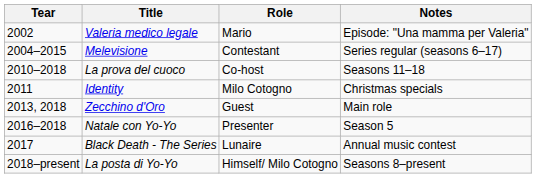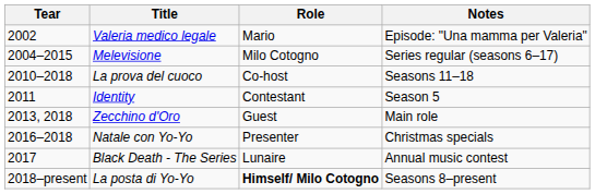 <table class="wikitable">
 <tr>
 <th>Tear</th>
 <th>Title</th>
 <th>Role</th>
 <th>Notes</th>
 </tr>
 <tr>
 <td>2002</td>
 <td><em><a href='#'>Valeria medico legale</a></em></td>
 <td>Mario</td>
 <td>Episode: "Una mamma per Valeria"</td>
 </tr>
 <tr>
 <td>2004–2015</td>
 <td><em><a href='#'>Melevisione</a></em></td>
-<td>Contestant</td>
+<td>Milo Cotogno</td>
 <td>Series regular (seasons 6–17)</td>
 </tr>
 <tr>
 <td>2010–2018</td>
 <td><em>La prova del cuoco</em></td>
 <td>Co-host</td>
 <td>Seasons 11–18</td>
 </tr>
 <tr>
 <td>2011</td>
 <td><em><a href='#'>Identity</a></em></td>
-<td>Milo Cotogno</td>
-<td>Christmas specials</td>
+<td>Contestant</td>
+<td>Season 5</td>
 </tr>
 <tr>
 <td>2013, 2018</td>
 <td><em><a href='#'>Zecchino d'Oro</a></em></td>
 <td>Guest</td>
 <td>Main role</td>
 </tr>
 <tr>
 <td>2016–2018</td>
 <td><em>Natale con Yo-Yo</em></td>
 <td>Presenter</td>
-<td>Season 5</td>
+<td>Christmas specials</td>
 </tr>
 <tr>
 <td>2017</td>
 <td><em>Black Death - The Series</em></td>
 <td>Lunaire</td>
 <td>Annual music contest</td>
 </tr>
 <tr>
 <td>2018–present</td>
 <td><em>La posta di Yo-Yo</em></td>
-<td>Himself/ Milo Cotogno</td>
+<td><strong>Himself/ Milo Cotogno</strong></td>
 <td>Seasons 8–present</td>
 </tr>
 </table>
